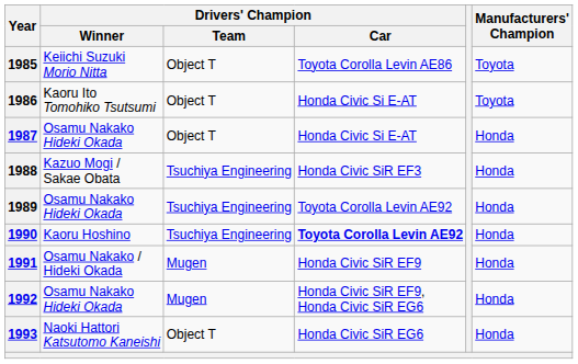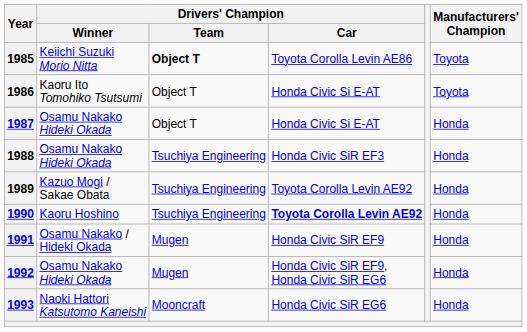 <table class="wikitable" style="font-size: 95%;">
 <tr>
 <th rowspan="2">Year</th>
 <th colspan="3">Drivers' Champion</th>
 <th rowspan="11"></th>
 <th rowspan="2">Manufacturers'<br>Champion</th>
 </tr>
 <tr>
 <th>Winner</th>
 <th>Team</th>
 <th>Car</th>
 </tr>
 <tr>
 <th>1985</th>
 <td> <a href='#'>Keiichi Suzuki</a><br> <em><a href='#'>Morio Nitta</a></em></td>
-<td>Object T</td>
+<td><strong>Object T</strong></td>
 <td><a href='#'>Toyota Corolla Levin AE86</a></td>
 <td><a href='#'>Toyota</a></td>
 </tr>
 <tr>
 <th>1986</th>
 <td> Kaoru Ito<br> <em>Tomohiko Tsutsumi</em></td>
 <td>Object T</td>
 <td><a href='#'>Honda Civic Si E-AT</a></td>
 <td><a href='#'>Toyota</a></td>
 </tr>
 <tr>
 <th><a href='#'>1987</a></th>
 <td> <a href='#'>Osamu Nakako</a><br> <em><a href='#'>Hideki Okada</a></em></td>
 <td>Object T</td>
 <td><a href='#'>Honda Civic Si E-AT</a></td>
 <td><a href='#'>Honda</a></td>
 </tr>
 <tr>
 <th>1988</th>
-<td> <a href='#'>Kazuo Mogi</a> /<br> Sakae Obata</td>
+<td> <a href='#'>Osamu Nakako</a><br> <em><a href='#'>Hideki Okada</a></em></td>
 <td><a href='#'>Tsuchiya Engineering</a></td>
 <td><a href='#'>Honda Civic SiR EF3</a></td>
 <td><a href='#'>Honda</a></td>
 </tr>
 <tr>
 <th>1989</th>
-<td> <a href='#'>Osamu Nakako</a><br> <em><a href='#'>Hideki Okada</a></em></td>
+<td> <a href='#'>Kazuo Mogi</a> /<br> Sakae Obata</td>
 <td><a href='#'>Tsuchiya Engineering</a></td>
 <td><a href='#'>Toyota Corolla Levin AE92</a></td>
 <td><a href='#'>Honda</a></td>
 </tr>
 <tr>
 <th><a href='#'>1990</a></th>
 <td> <a href='#'>Kaoru Hoshino</a></td>
 <td><a href='#'>Tsuchiya Engineering</a></td>
 <td><strong><a href='#'>Toyota Corolla Levin AE92</a></strong></td>
 <td><a href='#'>Honda</a></td>
 </tr>
 <tr>
 <th><a href='#'>1991</a></th>
 <td> <a href='#'>Osamu Nakako</a> /<br> <a href='#'>Hideki Okada</a></td>
 <td><a href='#'>Mugen</a></td>
 <td><a href='#'>Honda Civic SiR EF9</a></td>
 <td><a href='#'>Honda</a></td>
 </tr>
 <tr>
 <th><a href='#'>1992</a></th>
 <td> <a href='#'>Osamu Nakako</a><br> <em><a href='#'>Hideki Okada</a></em></td>
 <td><a href='#'>Mugen</a></td>
 <td><a href='#'>Honda Civic SiR EF9</a>,<br><a href='#'>Honda Civic SiR EG6</a></td>
 <td><a href='#'>Honda</a></td>
 </tr>
 <tr>
 <th><a href='#'>1993</a></th>
 <td> <a href='#'>Naoki Hattori</a><br> <em><a href='#'>Katsutomo Kaneishi</a></em></td>
-<td>Object T</td>
+<td><a href='#'>Mooncraft</a></td>
 <td><a href='#'>Honda Civic SiR EG6</a></td>
 <td><a href='#'>Honda</a></td>
 </tr>
 <tr>
 <th colspan="6"></th>
 </tr>
 </table>
